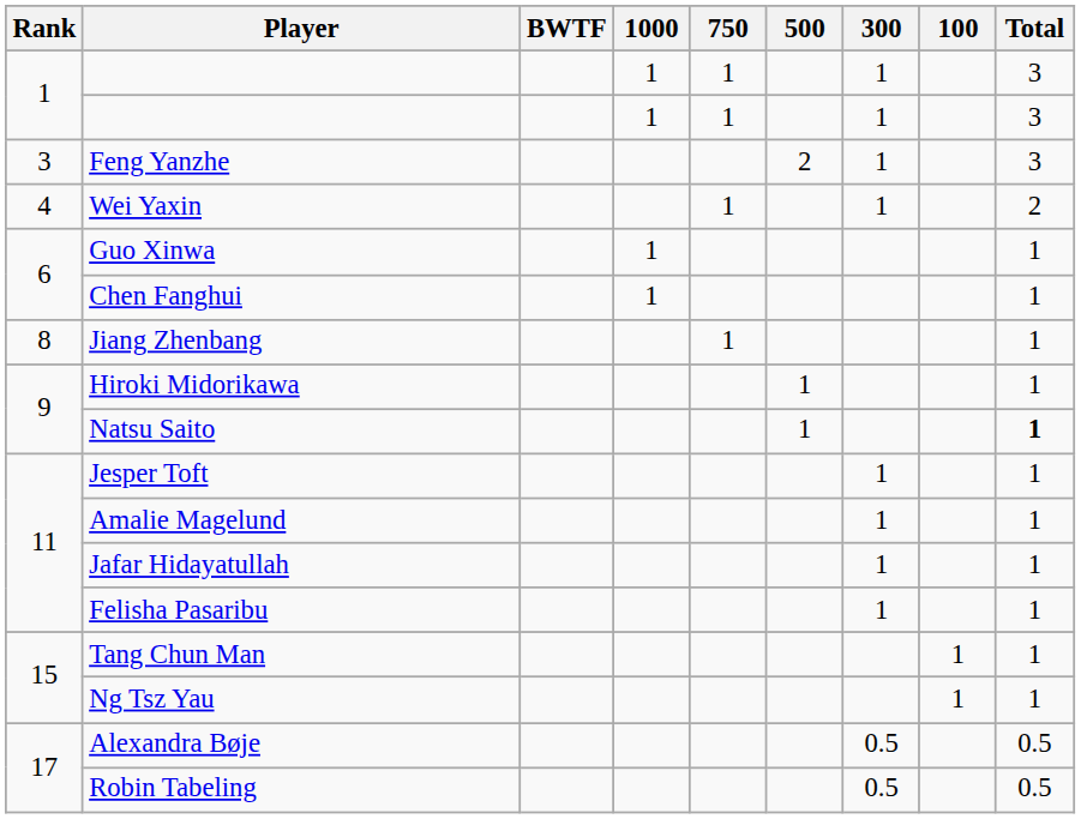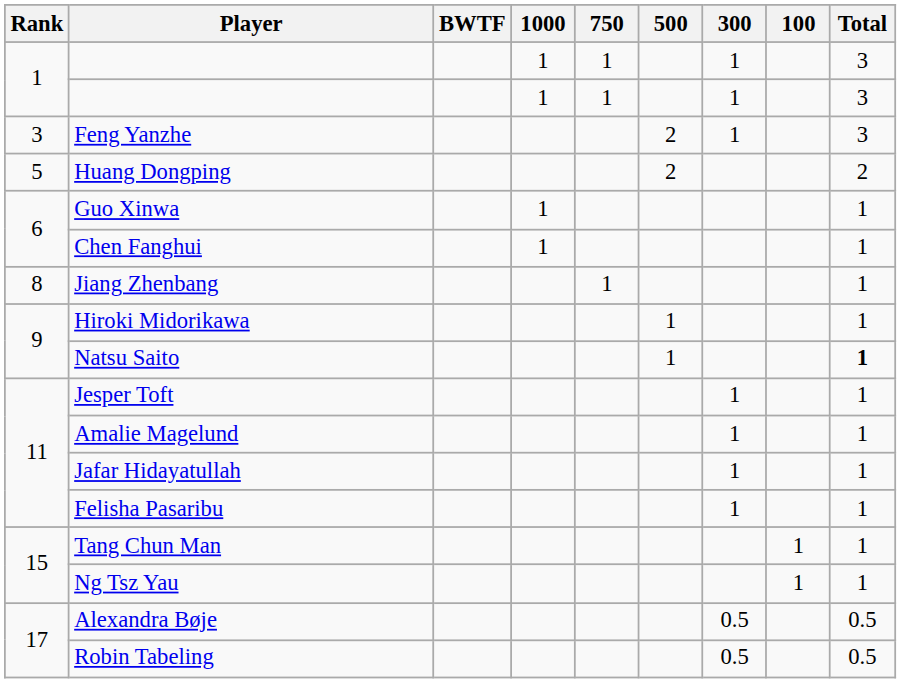 <table class="wikitable" style="font-size:80%; text-align:center">
 <tr>
 <th width="30">Rank</th>
 <th width="200">Player</th>
 <th width="30">BWTF</th>
 <th width="30">1000</th>
 <th width="30">750</th>
 <th width="30">500</th>
 <th width="30">300</th>
 <th width="30">100</th>
 <th width="30">Total</th>
 </tr>
 <tr>
 <td rowspan="2">1</td>
 <td align="left"> </td>
 <td></td>
 <td>1</td>
 <td>1</td>
 <td></td>
 <td>1</td>
 <td></td>
 <td>3</td>
 </tr>
 <tr>
 <td align="left"> </td>
 <td></td>
 <td>1</td>
 <td>1</td>
 <td></td>
 <td>1</td>
 <td></td>
 <td>3</td>
 </tr>
 <tr>
 <td>3</td>
 <td align="left"> <a href='#'>Feng Yanzhe</a></td>
 <td></td>
 <td></td>
 <td></td>
 <td>2</td>
 <td>1</td>
 <td></td>
 <td>3</td>
 </tr>
 <tr>
-<td>4</td>
-<td align="left"> <a href='#'>Wei Yaxin</a></td>
+<td>5</td>
+<td align="left"> <a href='#'>Huang Dongping</a></td>
 <td></td>
 <td></td>
-<td>1</td>
 <td></td>
-<td>1</td>
+<td>2</td>
+<td></td>
 <td></td>
 <td>2</td>
 </tr>
 <tr>
 <td rowspan="2">6</td>
 <td align="left"> <a href='#'>Guo Xinwa</a></td>
 <td></td>
 <td>1</td>
 <td></td>
 <td></td>
 <td></td>
 <td></td>
 <td>1</td>
 </tr>
 <tr>
 <td align="left"> <a href='#'>Chen Fanghui</a></td>
 <td></td>
 <td>1</td>
 <td></td>
 <td></td>
 <td></td>
 <td></td>
 <td>1</td>
 </tr>
 <tr>
 <td>8</td>
 <td align="left"> <a href='#'>Jiang Zhenbang</a></td>
 <td></td>
 <td></td>
 <td>1</td>
 <td></td>
 <td></td>
 <td></td>
 <td>1</td>
 </tr>
 <tr>
 <td rowspan="2">9</td>
 <td align="left"> <a href='#'>Hiroki Midorikawa</a></td>
 <td></td>
 <td></td>
 <td></td>
 <td>1</td>
 <td></td>
 <td></td>
 <td>1</td>
 </tr>
 <tr>
 <td align="left"> <a href='#'>Natsu Saito</a></td>
 <td></td>
 <td></td>
 <td></td>
 <td>1</td>
 <td></td>
 <td></td>
 <td><strong>1</strong></td>
 </tr>
 <tr>
 <td rowspan="4">11</td>
 <td align="left"> <a href='#'>Jesper Toft</a></td>
 <td></td>
 <td></td>
 <td></td>
 <td></td>
 <td>1</td>
 <td></td>
 <td>1</td>
 </tr>
 <tr>
 <td align="left"> <a href='#'>Amalie Magelund</a></td>
 <td></td>
 <td></td>
 <td></td>
 <td></td>
 <td>1</td>
 <td></td>
 <td>1</td>
 </tr>
 <tr>
 <td align="left"> <a href='#'>Jafar Hidayatullah</a></td>
 <td></td>
 <td></td>
 <td></td>
 <td></td>
 <td>1</td>
 <td></td>
 <td>1</td>
 </tr>
 <tr>
 <td align="left"> <a href='#'>Felisha Pasaribu</a></td>
 <td></td>
 <td></td>
 <td></td>
 <td></td>
 <td>1</td>
 <td></td>
 <td>1</td>
 </tr>
 <tr>
 <td rowspan="2">15</td>
 <td align="left"> <a href='#'>Tang Chun Man</a></td>
 <td></td>
 <td></td>
 <td></td>
 <td></td>
 <td></td>
 <td>1</td>
 <td>1</td>
 </tr>
 <tr>
 <td align="left"> <a href='#'>Ng Tsz Yau</a></td>
 <td></td>
 <td></td>
 <td></td>
 <td></td>
 <td></td>
 <td>1</td>
 <td>1</td>
 </tr>
 <tr>
 <td rowspan="2">17</td>
 <td align="left"> <a href='#'>Alexandra Bøje</a></td>
 <td></td>
 <td></td>
 <td></td>
 <td></td>
 <td>0.5</td>
 <td></td>
 <td>0.5</td>
 </tr>
 <tr>
 <td align="left"> <a href='#'>Robin Tabeling</a></td>
 <td></td>
 <td></td>
 <td></td>
 <td></td>
 <td>0.5</td>
 <td></td>
 <td>0.5</td>
 </tr>
 </table>
